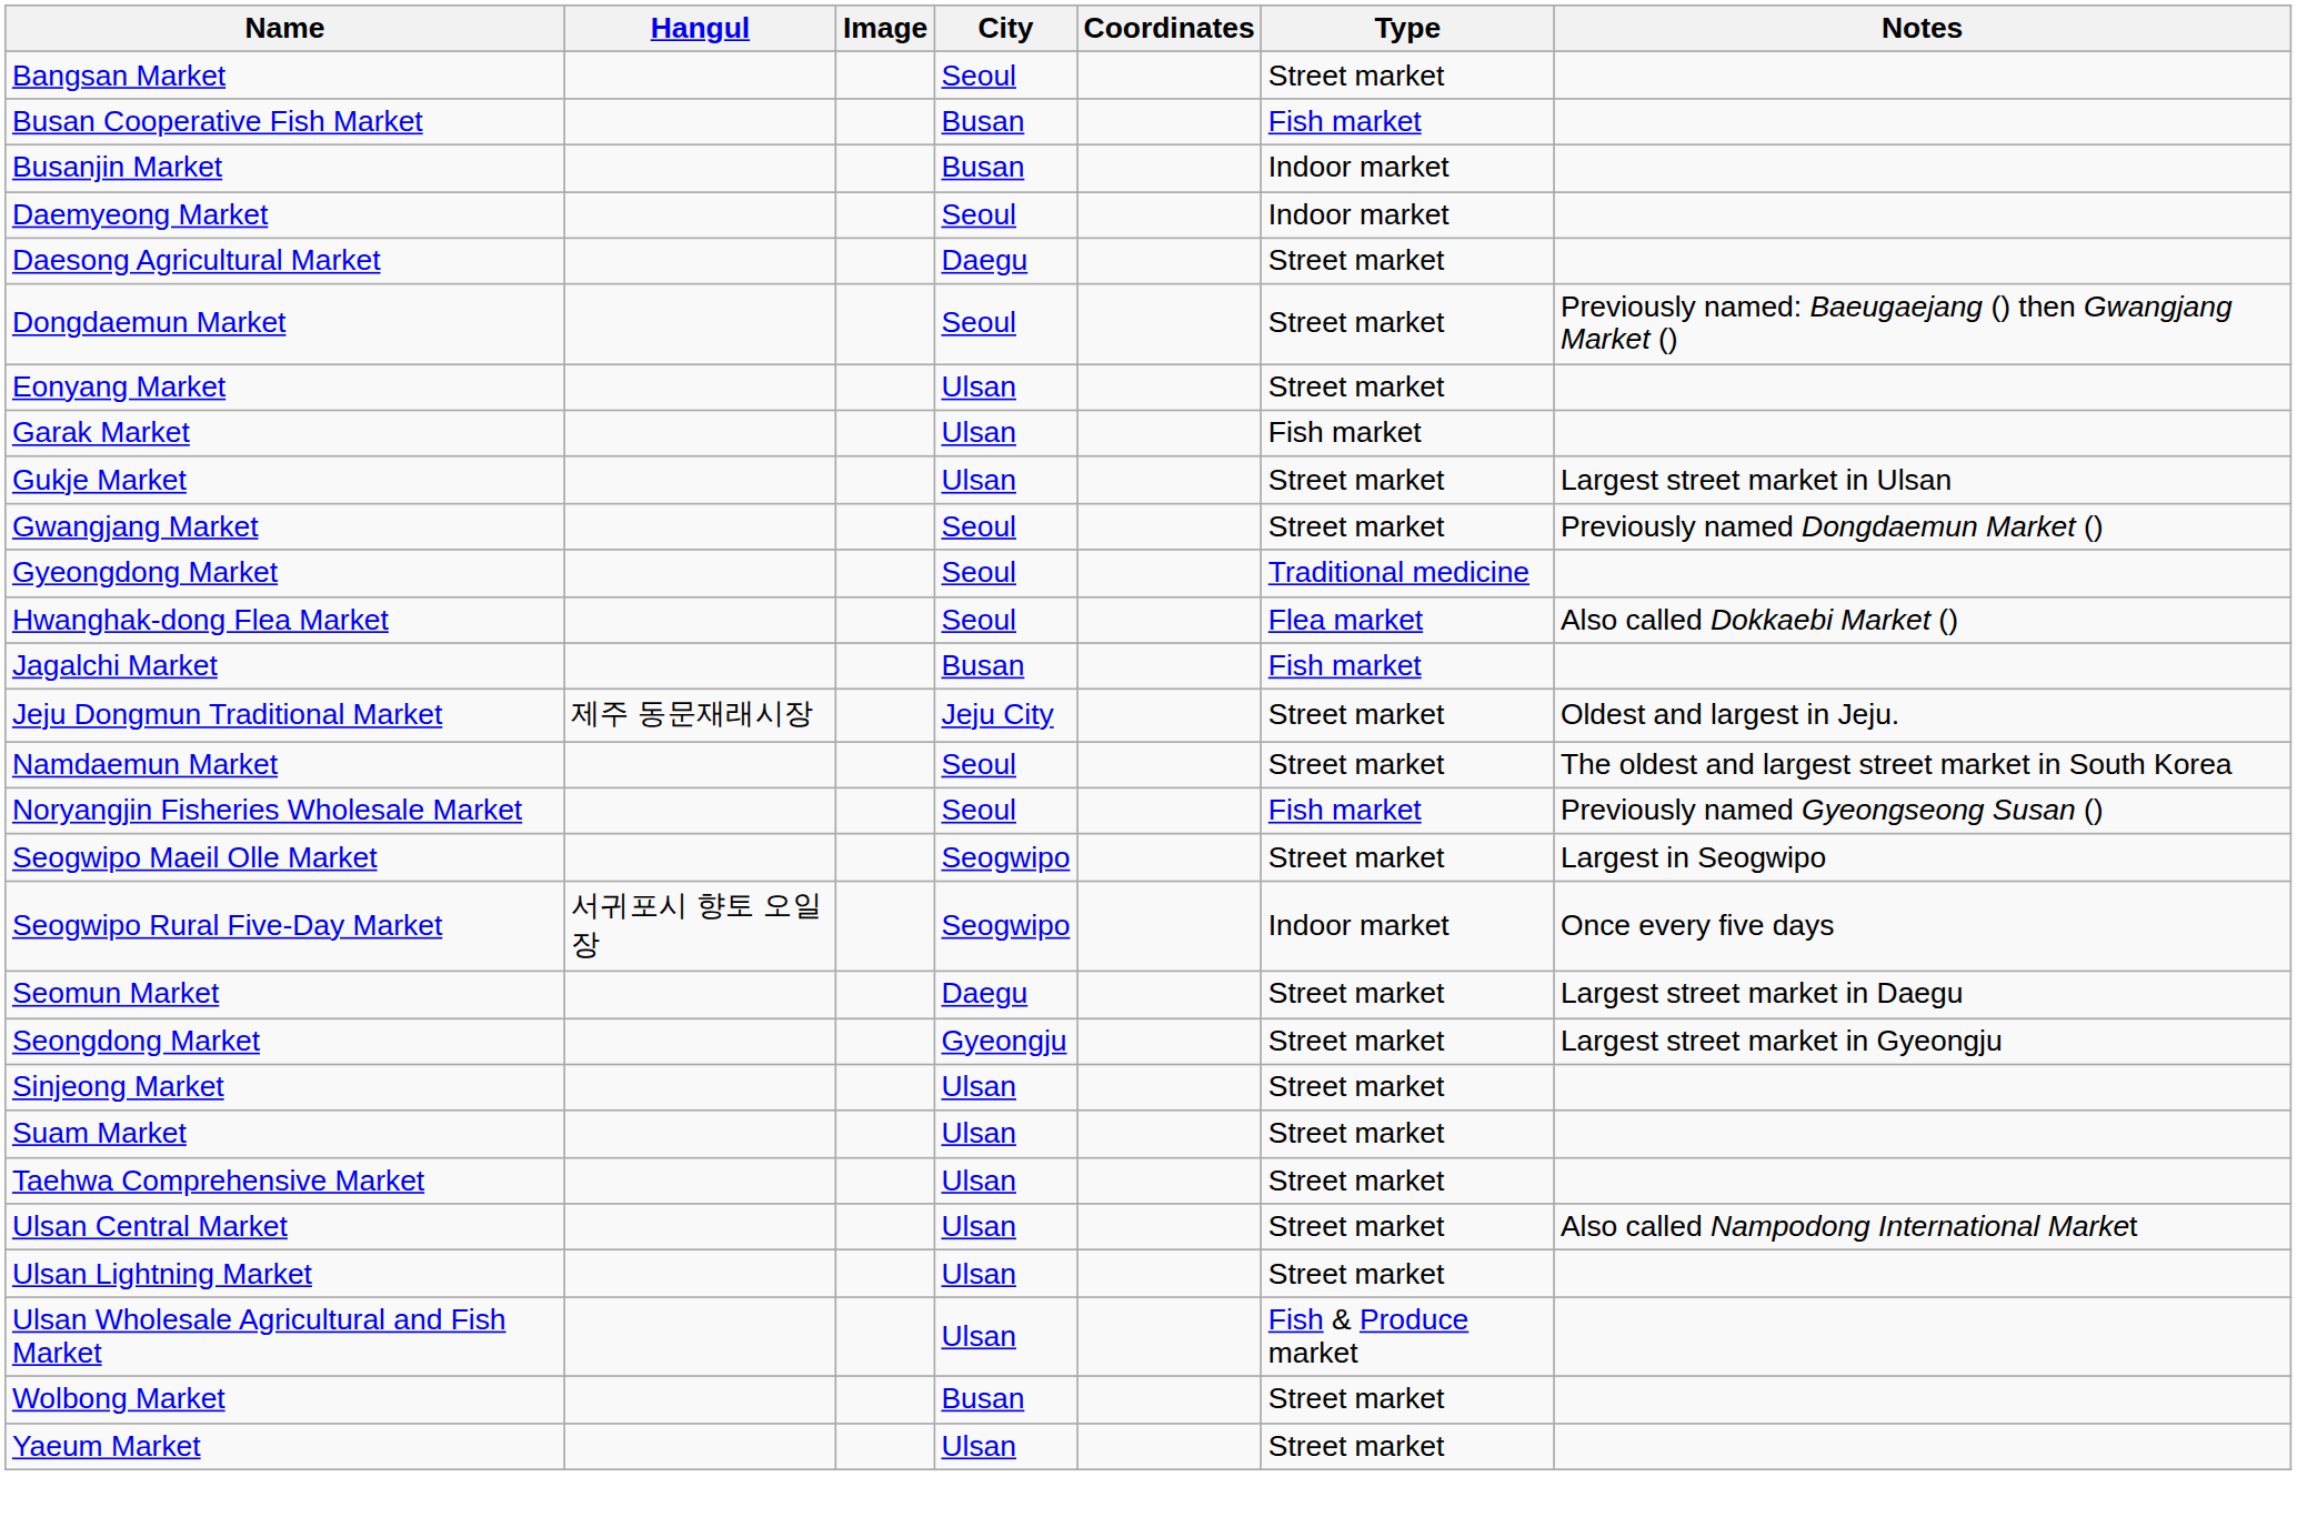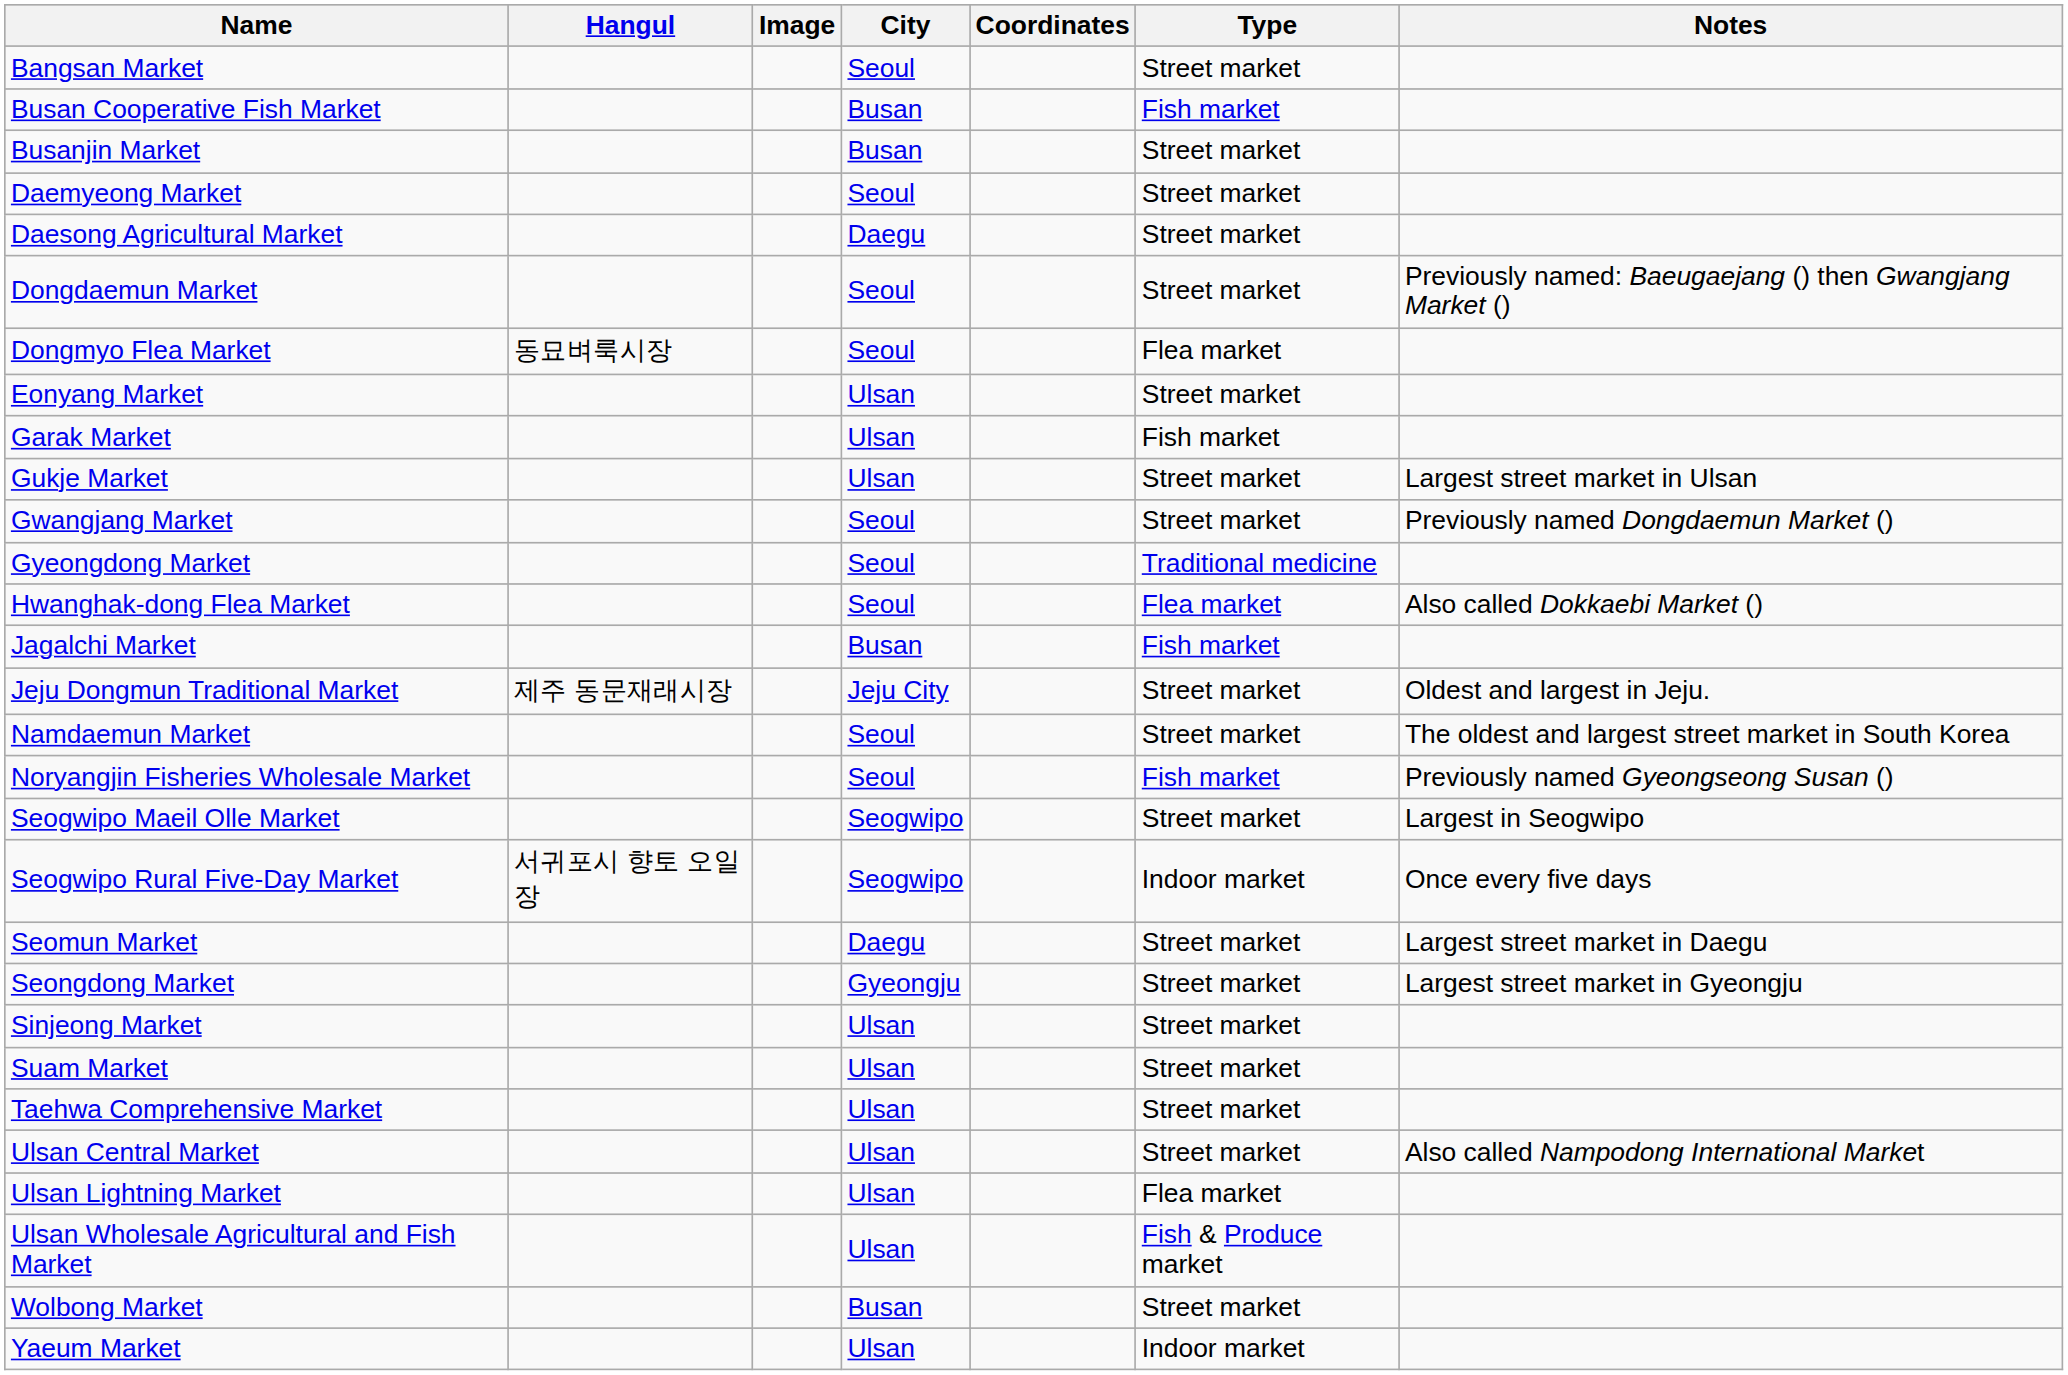 <table class="wikitable sortable">
 <tr>
 <th>Name</th>
 <th><a href='#'>Hangul</a></th>
 <th class="unsortable">Image</th>
 <th>City</th>
 <th>Coordinates</th>
 <th>Type</th>
 <th class="unsortable">Notes</th>
 </tr>
 <tr>
 <td><a href='#'>Bangsan Market</a></td>
 <td></td>
 <td></td>
 <td><a href='#'>Seoul</a></td>
 <td></td>
 <td>Street market</td>
 <td></td>
 </tr>
 <tr>
 <td><a href='#'>Busan Cooperative Fish Market</a></td>
 <td></td>
 <td></td>
 <td><a href='#'>Busan</a></td>
 <td></td>
 <td><a href='#'>Fish market</a></td>
 <td></td>
 </tr>
 <tr>
 <td><a href='#'>Busanjin Market</a></td>
 <td></td>
 <td></td>
 <td><a href='#'>Busan</a></td>
 <td></td>
-<td>Indoor market</td>
+<td>Street market</td>
 <td></td>
 </tr>
 <tr>
 <td><a href='#'>Daemyeong Market</a></td>
 <td></td>
 <td></td>
 <td><a href='#'>Seoul</a></td>
 <td></td>
-<td>Indoor market</td>
+<td>Street market</td>
 <td></td>
 </tr>
 <tr>
 <td><a href='#'>Daesong Agricultural Market</a></td>
 <td></td>
 <td></td>
 <td><a href='#'>Daegu</a></td>
 <td></td>
 <td>Street market</td>
 <td></td>
 </tr>
 <tr>
 <td><a href='#'>Dongdaemun Market</a></td>
 <td></td>
 <td></td>
 <td><a href='#'>Seoul</a></td>
 <td></td>
 <td>Street market</td>
 <td>Previously named: <em>Baeugaejang</em> () then <em>Gwangjang Market</em> ()</td>
+</tr>
+<tr>
+<td><a href='#'>Dongmyo Flea Market</a></td>
+<td>동묘벼룩시장</td>
+<td></td>
+<td><a href='#'>Seoul</a></td>
+<td></td>
+<td>Flea market</td>
+<td></td>
 </tr>
 <tr>
 <td><a href='#'>Eonyang Market</a></td>
 <td></td>
 <td></td>
 <td><a href='#'>Ulsan</a></td>
 <td></td>
 <td>Street market</td>
 <td></td>
 </tr>
 <tr>
 <td><a href='#'>Garak Market</a></td>
 <td></td>
 <td></td>
 <td><a href='#'>Ulsan</a></td>
 <td></td>
 <td>Fish market</td>
 <td></td>
 </tr>
 <tr>
 <td><a href='#'>Gukje Market</a></td>
 <td></td>
 <td></td>
 <td><a href='#'>Ulsan</a></td>
 <td></td>
 <td>Street market</td>
 <td>Largest street market in Ulsan</td>
 </tr>
 <tr>
 <td><a href='#'>Gwangjang Market</a></td>
 <td></td>
 <td></td>
 <td><a href='#'>Seoul</a></td>
 <td></td>
 <td>Street market</td>
 <td>Previously named <em>Dongdaemun Market</em> ()</td>
 </tr>
 <tr>
 <td><a href='#'>Gyeongdong Market</a></td>
 <td></td>
 <td></td>
 <td><a href='#'>Seoul</a></td>
 <td></td>
 <td><a href='#'>Traditional medicine</a></td>
 <td></td>
 </tr>
 <tr>
 <td><a href='#'>Hwanghak-dong Flea Market</a></td>
 <td></td>
 <td></td>
 <td><a href='#'>Seoul</a></td>
 <td></td>
 <td><a href='#'>Flea market</a></td>
 <td>Also called <em>Dokkaebi Market</em> ()</td>
 </tr>
 <tr>
 <td><a href='#'>Jagalchi Market</a></td>
 <td></td>
 <td></td>
 <td><a href='#'>Busan</a></td>
 <td></td>
 <td><a href='#'>Fish market</a></td>
 <td></td>
 </tr>
 <tr>
 <td><a href='#'>Jeju Dongmun Traditional Market</a></td>
 <td>제주 동문재래시장</td>
 <td></td>
 <td><a href='#'>Jeju City</a></td>
 <td></td>
 <td>Street market</td>
 <td>Oldest and largest in Jeju.</td>
 </tr>
 <tr>
 <td><a href='#'>Namdaemun Market</a></td>
 <td></td>
 <td></td>
 <td><a href='#'>Seoul</a></td>
 <td></td>
 <td>Street market</td>
 <td>The oldest and largest street market in South Korea</td>
 </tr>
 <tr>
 <td><a href='#'>Noryangjin Fisheries Wholesale Market</a></td>
 <td></td>
 <td></td>
 <td><a href='#'>Seoul</a></td>
 <td></td>
 <td><a href='#'>Fish market</a></td>
 <td>Previously named <em>Gyeongseong Susan</em> ()</td>
 </tr>
 <tr>
 <td><a href='#'>Seogwipo Maeil Olle Market</a></td>
 <td></td>
 <td></td>
 <td><a href='#'>Seogwipo</a></td>
 <td></td>
 <td>Street market</td>
 <td>Largest in Seogwipo</td>
 </tr>
 <tr>
 <td><a href='#'>Seogwipo Rural Five-Day Market</a></td>
 <td>서귀포시 향토 오일장</td>
 <td></td>
 <td><a href='#'>Seogwipo</a></td>
 <td></td>
 <td>Indoor market</td>
 <td>Once every five days</td>
 </tr>
 <tr>
 <td><a href='#'>Seomun Market</a></td>
 <td></td>
 <td></td>
 <td><a href='#'>Daegu</a></td>
 <td></td>
 <td>Street market</td>
 <td>Largest street market in Daegu</td>
 </tr>
 <tr>
 <td><a href='#'>Seongdong Market</a></td>
 <td></td>
 <td></td>
 <td><a href='#'>Gyeongju</a></td>
 <td></td>
 <td>Street market</td>
 <td>Largest street market in Gyeongju</td>
 </tr>
 <tr>
 <td><a href='#'>Sinjeong Market</a></td>
 <td></td>
 <td></td>
 <td><a href='#'>Ulsan</a></td>
 <td></td>
 <td>Street market</td>
 <td></td>
 </tr>
 <tr>
 <td><a href='#'>Suam Market</a></td>
 <td></td>
 <td></td>
 <td><a href='#'>Ulsan</a></td>
 <td></td>
 <td>Street market</td>
 <td></td>
 </tr>
 <tr>
 <td><a href='#'>Taehwa Comprehensive Market</a></td>
 <td></td>
 <td></td>
 <td><a href='#'>Ulsan</a></td>
 <td></td>
 <td>Street market</td>
 <td></td>
 </tr>
 <tr>
 <td><a href='#'>Ulsan Central Market</a></td>
 <td></td>
 <td></td>
 <td><a href='#'>Ulsan</a></td>
 <td></td>
 <td>Street market</td>
 <td>Also called <em>Nampodong International Marke</em>t</td>
 </tr>
 <tr>
 <td><a href='#'>Ulsan Lightning Market</a></td>
 <td></td>
 <td></td>
 <td><a href='#'>Ulsan</a></td>
 <td></td>
-<td>Street market</td>
+<td>Flea market</td>
 <td></td>
 </tr>
 <tr>
 <td><a href='#'>Ulsan Wholesale Agricultural and Fish Market</a></td>
 <td> </td>
 <td></td>
 <td><a href='#'>Ulsan</a></td>
 <td></td>
 <td><a href='#'>Fish</a> & <a href='#'>Produce</a> market</td>
 <td></td>
 </tr>
 <tr>
 <td><a href='#'>Wolbong Market</a></td>
 <td></td>
 <td></td>
 <td><a href='#'>Busan</a></td>
 <td></td>
 <td>Street market</td>
 <td></td>
 </tr>
 <tr>
 <td><a href='#'>Yaeum Market</a></td>
 <td></td>
 <td></td>
 <td><a href='#'>Ulsan</a></td>
 <td></td>
-<td>Street market</td>
+<td>Indoor market</td>
 <td></td>
 </tr>
 </table>
